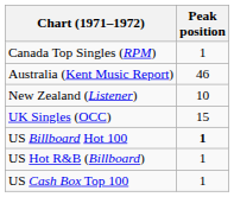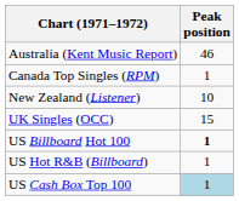 <table class="wikitable sortable">
 <tr>
 <th>Chart (1971–1972)</th>
 <th>Peak<br>position</th>
 </tr>
 <tr>
+<td>Australia (<a href='#'>Kent Music Report</a>)</td>
+<td style="text-align:center;">46</td>
+</tr>
+<tr>
 <td>Canada Top Singles (<em><a href='#'>RPM</a></em>)</td>
 <td style="text-align:center;">1</td>
-</tr>
-<tr>
-<td>Australia (<a href='#'>Kent Music Report</a>)</td>
-<td style="text-align:center;">46</td>
 </tr>
 <tr>
 <td>New Zealand (<em><a href='#'>Listener</a></em>)</td>
 <td style="text-align:center;">10</td>
 </tr>
 <tr>
 <td><a href='#'>UK Singles</a> (<a href='#'>OCC</a>)</td>
 <td style="text-align:center;">15</td>
 </tr>
 <tr>
 <td>US <em><a href='#'>Billboard</a></em> <a href='#'>Hot 100</a></td>
 <td style="text-align:center;"><strong>1</strong></td>
 </tr>
 <tr>
 <td>US <a href='#'>Hot R&B</a> (<em><a href='#'>Billboard</a></em>)</td>
 <td style="text-align:center;">1</td>
 </tr>
 <tr>
 <td>US <a href='#'><em>Cash Box</em> Top 100</a></td>
-<td align="center">1</td>
+<td align="center" style="background: lightblue;">1</td>
 </tr>
 </table>
